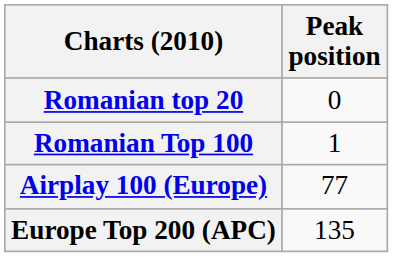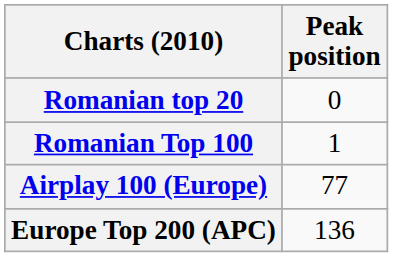 <table class="wikitable plainrowheaders" style="text-align:center">
 <tr>
 <th>Charts (2010)</th>
 <th>Peak<br>position</th>
 </tr>
 <tr>
 <th scope="row"><a href='#'>Romanian top 20</a></th>
 <td>0</td>
 </tr>
 <tr>
 <th scope="row"><a href='#'>Romanian Top 100</a></th>
 <td>1</td>
 </tr>
 <tr>
 <th scope="row"><a href='#'>Airplay 100 (Europe)</a></th>
 <td>77</td>
 </tr>
 <tr>
 <th scope="row">Europe Top 200 (APC)</th>
-<td>135</td>
+<td>136</td>
 </tr>
 </table>
